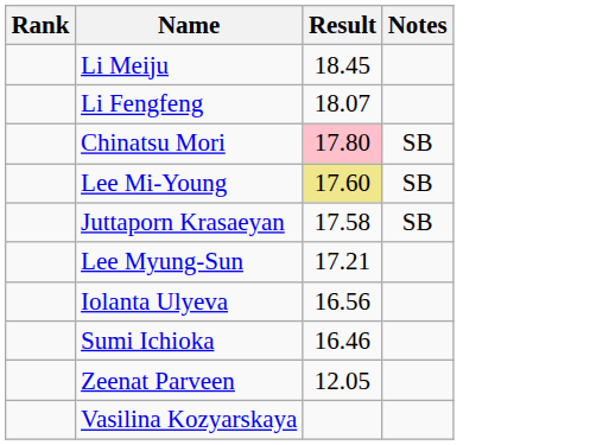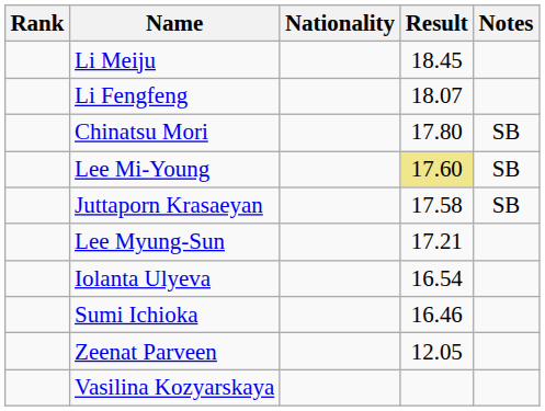 <table class="wikitable sortable" style="text-align:center">
 <tr>
 <th>Rank</th>
 <th>Name</th>
+<th>Nationality</th>
 <th>Result</th>
 <th>Notes</th>
 </tr>
 <tr>
 <td></td>
 <td align=left><a href='#'>Li Meiju</a></td>
+<td align=left></td>
 <td>18.45</td>
 <td></td>
 </tr>
 <tr>
 <td></td>
 <td align=left><a href='#'>Li Fengfeng</a></td>
+<td align=left></td>
 <td>18.07</td>
 <td></td>
 </tr>
 <tr>
 <td></td>
 <td align=left><a href='#'>Chinatsu Mori</a></td>
-<td style="background: pink;">17.80</td>
+<td align=left></td>
+<td>17.80</td>
 <td>SB</td>
 </tr>
 <tr>
 <td></td>
 <td align=left><a href='#'>Lee Mi-Young</a></td>
+<td align=left></td>
 <td style="background: khaki;">17.60</td>
 <td>SB</td>
 </tr>
 <tr>
 <td></td>
 <td align=left><a href='#'>Juttaporn Krasaeyan</a></td>
+<td align=left></td>
 <td>17.58</td>
 <td>SB</td>
 </tr>
 <tr>
 <td></td>
 <td align=left><a href='#'>Lee Myung-Sun</a></td>
+<td align=left></td>
 <td>17.21</td>
 <td></td>
 </tr>
 <tr>
 <td></td>
 <td align=left><a href='#'>Iolanta Ulyeva</a></td>
-<td>16.56</td>
+<td align=left></td>
+<td>16.54</td>
 <td></td>
 </tr>
 <tr>
 <td></td>
 <td align=left><a href='#'>Sumi Ichioka</a></td>
+<td align=left></td>
 <td>16.46</td>
 <td></td>
 </tr>
 <tr>
 <td></td>
 <td align=left><a href='#'>Zeenat Parveen</a></td>
+<td align=left></td>
 <td>12.05</td>
 <td></td>
 </tr>
 <tr>
 <td></td>
 <td align=left><a href='#'>Vasilina Kozyarskaya</a></td>
+<td align=left></td>
 <td></td>
 <td></td>
 </tr>
 </table>
